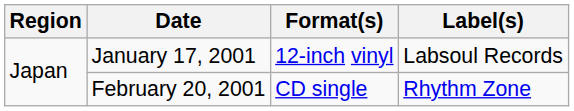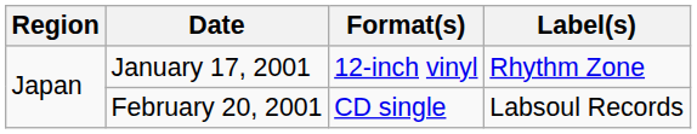 <table class="wikitable plainrowheaders">
 <tr>
 <th>Region</th>
 <th>Date</th>
 <th>Format(s)</th>
 <th>Label(s)</th>
 </tr>
 <tr>
 <td rowspan="2">Japan</td>
 <td>January 17, 2001</td>
 <td><a href='#'>12-inch</a> <a href='#'>vinyl</a></td>
-<td>Labsoul Records</td>
+<td><a href='#'>Rhythm Zone</a></td>
 </tr>
 <tr>
 <td>February 20, 2001</td>
 <td><a href='#'>CD single</a></td>
-<td><a href='#'>Rhythm Zone</a></td>
+<td>Labsoul Records</td>
 </tr>
 </table>
